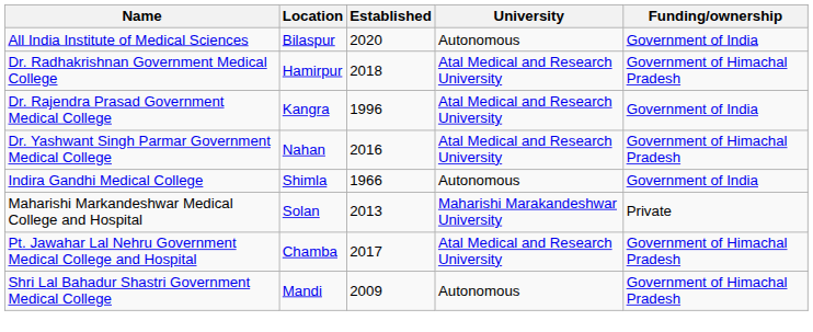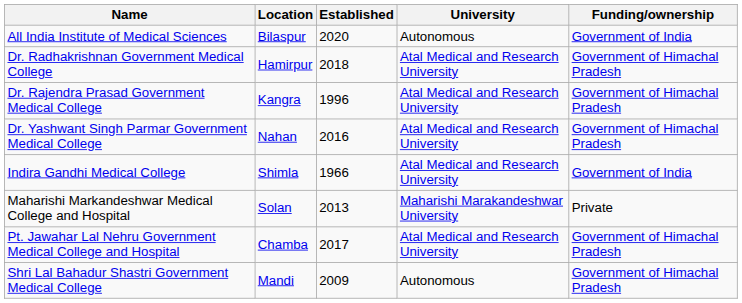 <table class="wikitable sortable" style="width:100%">
 <tr>
 <th>Name</th>
 <th>Location</th>
 <th>Established</th>
 <th>University</th>
 <th>Funding/ownership</th>
 </tr>
 <tr>
 <td><a href='#'>All India Institute of Medical Sciences</a></td>
 <td><a href='#'>Bilaspur</a></td>
 <td>2020</td>
 <td>Autonomous</td>
 <td><a href='#'>Government of India</a></td>
 </tr>
 <tr>
 <td><a href='#'>Dr. Radhakrishnan Government Medical College</a></td>
 <td><a href='#'>Hamirpur</a></td>
 <td>2018</td>
 <td><a href='#'>Atal Medical and Research University</a></td>
 <td><a href='#'>Government of Himachal Pradesh</a></td>
 </tr>
 <tr>
 <td><a href='#'>Dr. Rajendra Prasad Government Medical College</a></td>
 <td><a href='#'>Kangra</a></td>
 <td>1996</td>
 <td><a href='#'>Atal Medical and Research University</a></td>
-<td><a href='#'>Government of India</a></td>
+<td><a href='#'>Government of Himachal Pradesh</a></td>
 </tr>
 <tr>
 <td><a href='#'>Dr. Yashwant Singh Parmar Government Medical College</a></td>
 <td><a href='#'>Nahan</a></td>
 <td>2016</td>
 <td><a href='#'>Atal Medical and Research University</a></td>
 <td><a href='#'>Government of Himachal Pradesh</a></td>
 </tr>
 <tr>
 <td><a href='#'>Indira Gandhi Medical College</a></td>
 <td><a href='#'>Shimla</a></td>
 <td>1966</td>
-<td>Autonomous</td>
+<td><a href='#'>Atal Medical and Research University</a></td>
 <td><a href='#'>Government of India</a></td>
 </tr>
 <tr>
 <td>Maharishi Markandeshwar Medical College and Hospital</td>
 <td><a href='#'>Solan</a></td>
 <td>2013</td>
 <td><a href='#'>Maharishi Marakandeshwar University</a></td>
 <td>Private</td>
 </tr>
 <tr>
 <td><a href='#'>Pt. Jawahar Lal Nehru Government Medical College and Hospital</a></td>
 <td><a href='#'>Chamba</a></td>
 <td>2017</td>
 <td><a href='#'>Atal Medical and Research University</a></td>
 <td><a href='#'>Government of Himachal Pradesh</a></td>
 </tr>
 <tr>
 <td><a href='#'>Shri Lal Bahadur Shastri Government Medical College</a></td>
 <td><a href='#'>Mandi</a></td>
 <td>2009</td>
 <td>Autonomous</td>
 <td><a href='#'>Government of Himachal Pradesh</a></td>
 </tr>
 </table>
